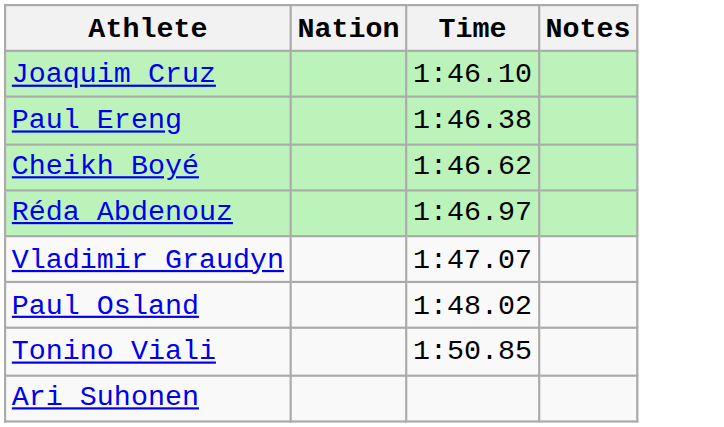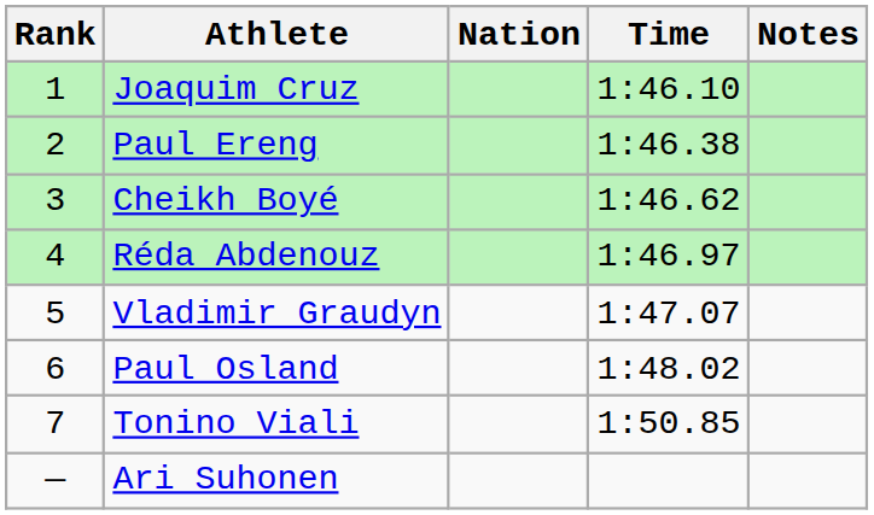 <table class="wikitable sortable" style="text-align:center">
 <tr>
+<th>Rank</th>
 <th>Athlete</th>
 <th>Nation</th>
 <th>Time</th>
 <th>Notes</th>
 </tr>
 <tr style="background:#bbf3bb;">
+<td>1</td>
 <td align=left><a href='#'>Joaquim Cruz</a></td>
 <td align=left></td>
 <td>1:46.10</td>
 <td></td>
 </tr>
 <tr style="background:#bbf3bb;">
+<td>2</td>
 <td align=left><a href='#'>Paul Ereng</a></td>
 <td align=left></td>
 <td>1:46.38</td>
 <td></td>
 </tr>
 <tr style="background:#bbf3bb;">
+<td>3</td>
 <td align=left><a href='#'>Cheikh Boyé</a></td>
 <td align=left></td>
 <td>1:46.62</td>
 <td></td>
 </tr>
 <tr style="background:#bbf3bb;">
+<td>4</td>
 <td align=left><a href='#'>Réda Abdenouz</a></td>
 <td align=left></td>
 <td>1:46.97</td>
 <td></td>
 </tr>
 <tr>
+<td>5</td>
 <td align=left><a href='#'>Vladimir Graudyn</a></td>
 <td align=left></td>
 <td>1:47.07</td>
 <td></td>
 </tr>
 <tr>
+<td>6</td>
 <td align=left><a href='#'>Paul Osland</a></td>
 <td align=left></td>
 <td>1:48.02</td>
 <td></td>
 </tr>
 <tr>
+<td>7</td>
 <td align=left><a href='#'>Tonino Viali</a></td>
 <td align=left></td>
 <td>1:50.85</td>
 <td></td>
 </tr>
 <tr>
+<td data-sort-value=8>—</td>
 <td align=left><a href='#'>Ari Suhonen</a></td>
 <td align=left></td>
 <td></td>
 <td></td>
 </tr>
 </table>
